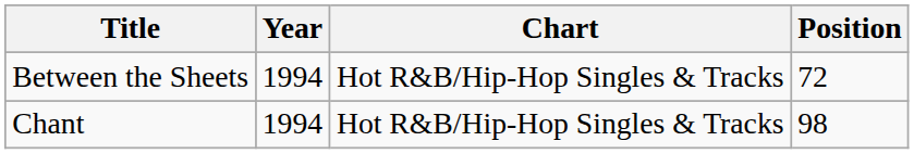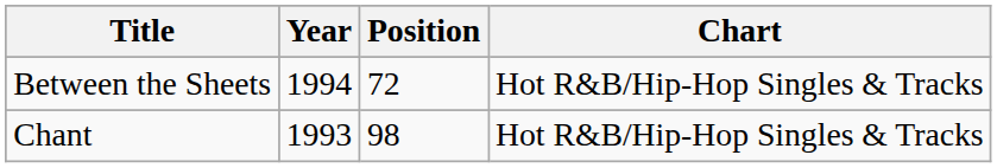 <table class="wikitable" border="1">
 <tr>
 <th>Title</th>
 <th>Year</th>
+<th>Position</th>
 <th>Chart</th>
-<th>Position</th>
 </tr>
 <tr>
 <td>Between the Sheets</td>
 <td>1994</td>
+<td>72</td>
 <td>Hot R&B/Hip-Hop Singles & Tracks</td>
-<td>72</td>
 </tr>
 <tr>
 <td>Chant</td>
-<td>1994</td>
+<td>1993</td>
+<td>98</td>
 <td>Hot R&B/Hip-Hop Singles & Tracks</td>
-<td>98</td>
 </tr>
 </table>
